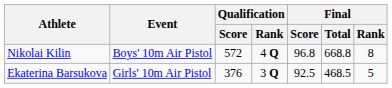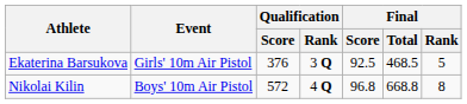 <table class="wikitable" style="font-size:90%">
 <tr>
 <th rowspan="2">Athlete</th>
 <th rowspan="2">Event</th>
 <th colspan="2">Qualification</th>
 <th colspan="3">Final</th>
 </tr>
 <tr>
 <th>Score</th>
 <th>Rank</th>
 <th>Score</th>
 <th>Total</th>
 <th>Rank</th>
 </tr>
 <tr>
+<td><a href='#'>Ekaterina Barsukova</a></td>
+<td><a href='#'>Girls' 10m Air Pistol</a></td>
+<td align=center>376</td>
+<td align=center>3 <strong>Q</strong></td>
+<td align=center>92.5</td>
+<td align=center>468.5</td>
+<td align=center>5</td>
+</tr>
+<tr>
 <td><a href='#'>Nikolai Kilin</a></td>
 <td><a href='#'>Boys' 10m Air Pistol</a></td>
 <td align=center>572</td>
 <td align=center>4 <strong>Q</strong></td>
 <td align=center>96.8</td>
 <td align=center>668.8</td>
 <td align=center>8</td>
 </tr>
-<tr>
-<td><a href='#'>Ekaterina Barsukova</a></td>
-<td><a href='#'>Girls' 10m Air Pistol</a></td>
-<td align=center>376</td>
-<td align=center>3 <strong>Q</strong></td>
-<td align=center>92.5</td>
-<td align=center>468.5</td>
-<td align=center>5</td>
-</tr>
 </table>
